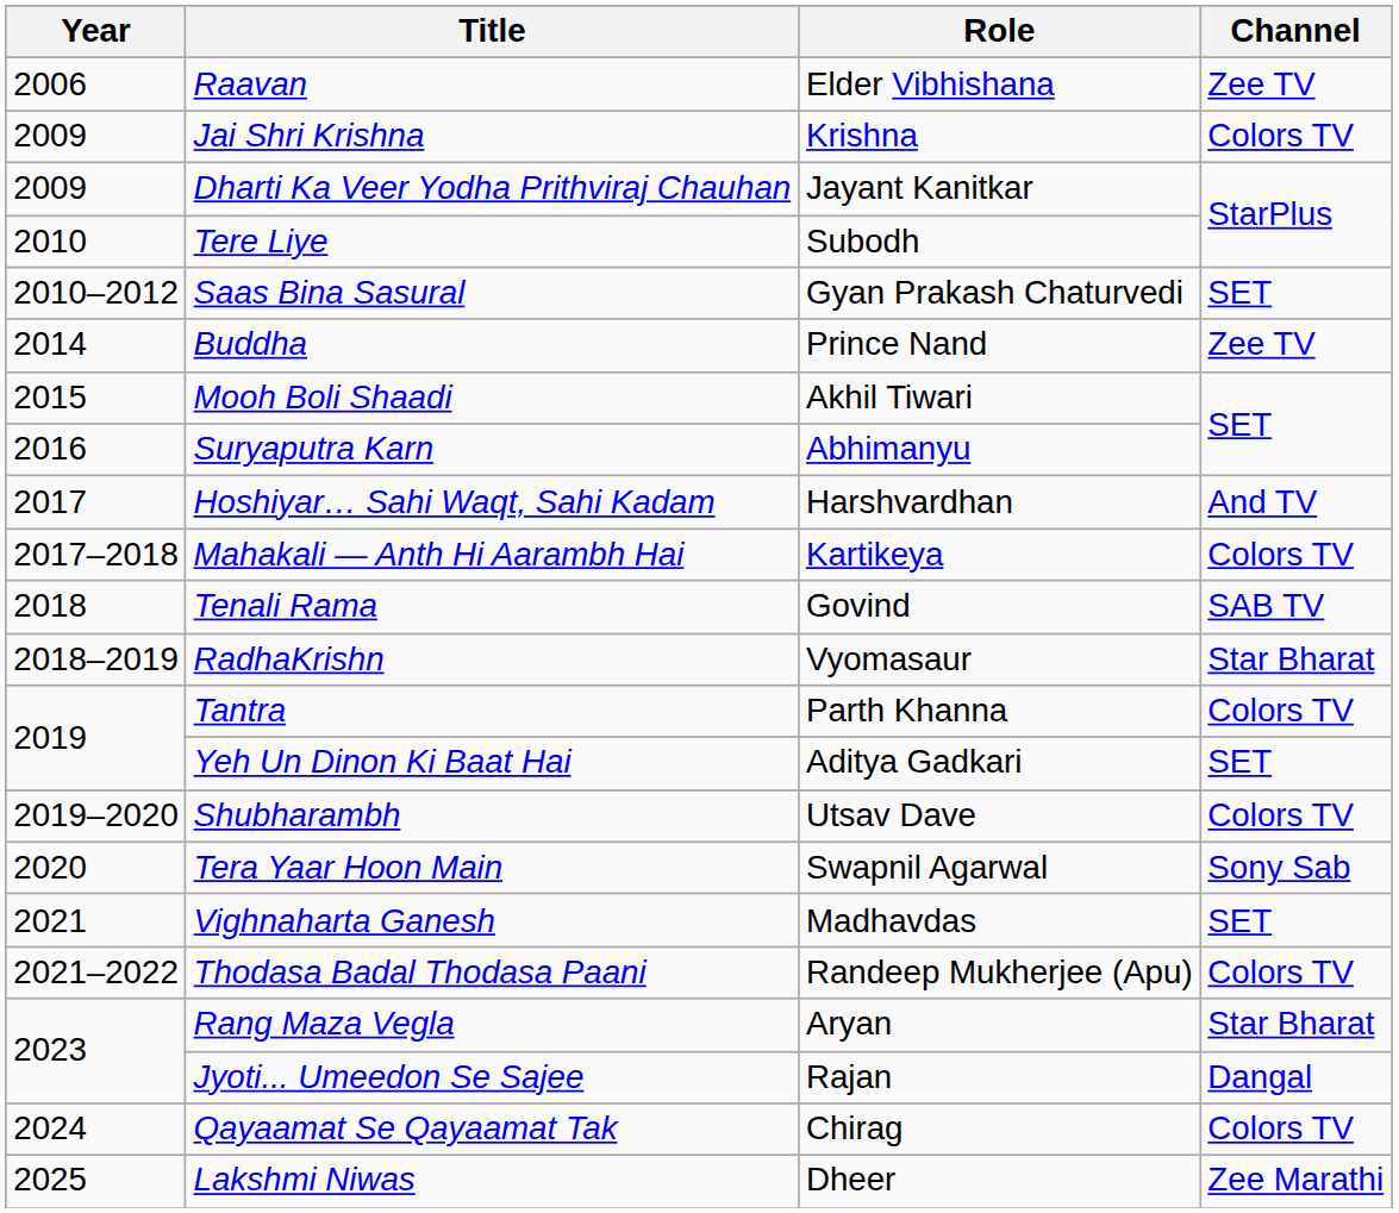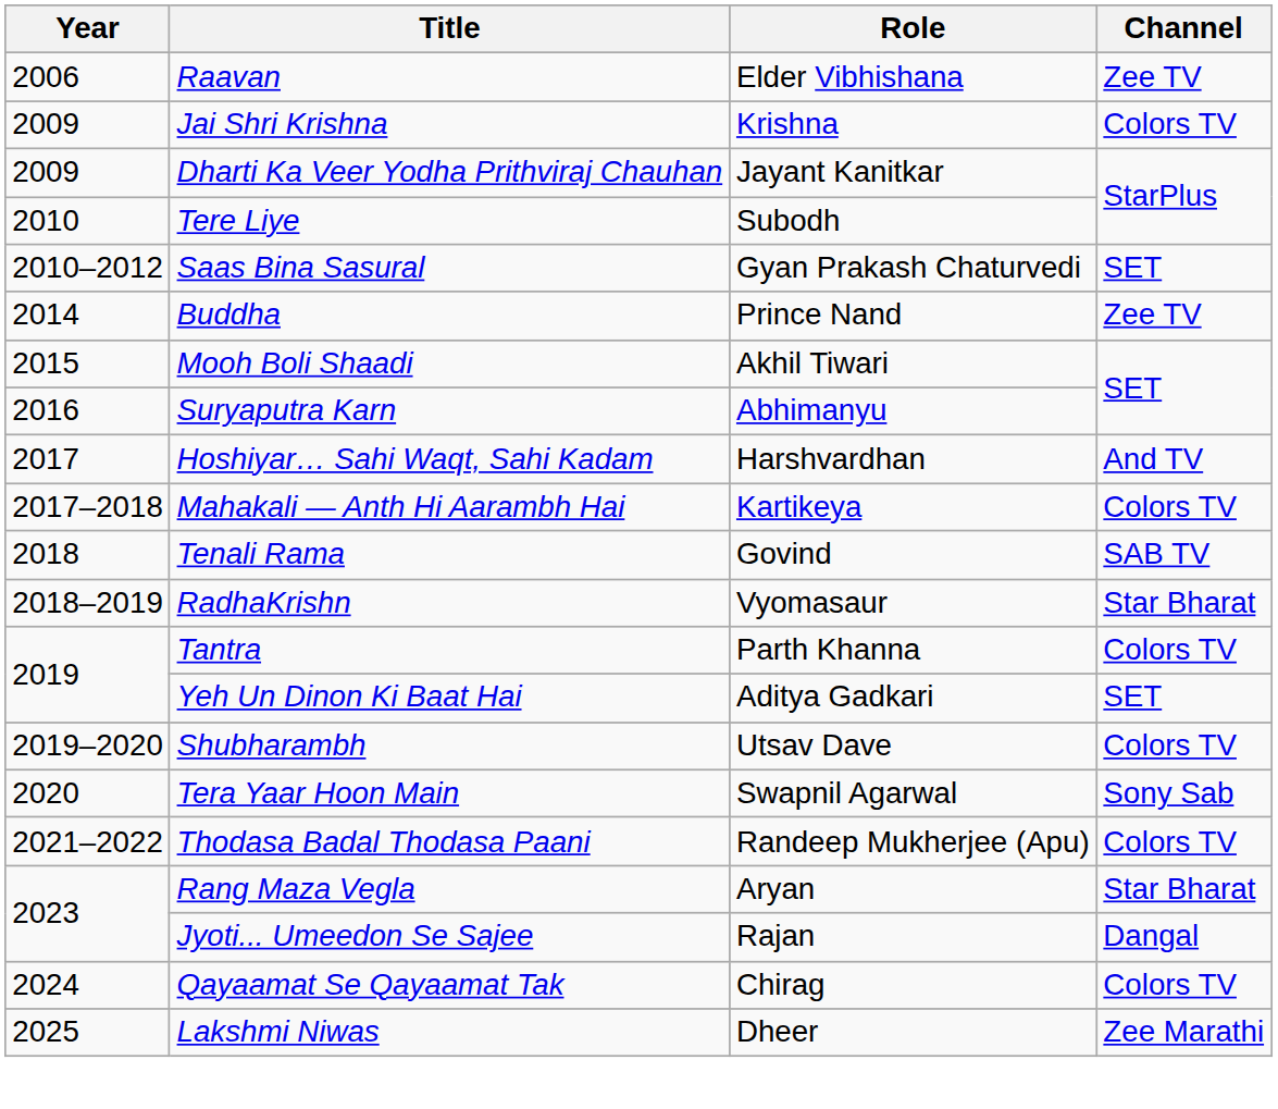 <table class="wikitable sortable">
 <tr>
 <th>Year</th>
 <th>Title</th>
 <th>Role</th>
 <th>Channel</th>
 </tr>
 <tr>
 <td>2006</td>
 <td><em><a href='#'>Raavan</a></em></td>
 <td>Elder <a href='#'>Vibhishana</a></td>
 <td><a href='#'>Zee TV</a></td>
 </tr>
 <tr>
 <td>2009</td>
 <td><em><a href='#'>Jai Shri Krishna</a></em></td>
 <td><a href='#'>Krishna</a></td>
 <td><a href='#'>Colors TV</a></td>
 </tr>
 <tr>
 <td>2009</td>
 <td><em><a href='#'>Dharti Ka Veer Yodha Prithviraj Chauhan</a></em></td>
 <td>Jayant Kanitkar</td>
 <td rowspan="2"><a href='#'>StarPlus</a></td>
 </tr>
 <tr>
 <td>2010</td>
 <td><em><a href='#'>Tere Liye</a></em></td>
 <td>Subodh</td>
 </tr>
 <tr>
 <td>2010–2012</td>
 <td><em><a href='#'>Saas Bina Sasural</a></em></td>
 <td>Gyan Prakash Chaturvedi</td>
 <td><a href='#'>SET</a></td>
 </tr>
 <tr>
 <td>2014</td>
 <td><em><a href='#'>Buddha</a></em></td>
 <td>Prince Nand</td>
 <td><a href='#'>Zee TV</a></td>
 </tr>
 <tr>
 <td>2015</td>
 <td><em><a href='#'>Mooh Boli Shaadi</a></em></td>
 <td>Akhil Tiwari</td>
 <td rowspan="2"><a href='#'>SET</a></td>
 </tr>
 <tr>
 <td>2016</td>
 <td><em><a href='#'>Suryaputra Karn</a></em></td>
 <td><a href='#'>Abhimanyu</a></td>
 </tr>
 <tr>
 <td>2017</td>
 <td><em><a href='#'>Hoshiyar… Sahi Waqt, Sahi Kadam</a></em></td>
 <td>Harshvardhan</td>
 <td><a href='#'>And TV</a></td>
 </tr>
 <tr>
 <td>2017–2018</td>
 <td><em><a href='#'>Mahakali — Anth Hi Aarambh Hai</a></em></td>
 <td><a href='#'>Kartikeya</a></td>
 <td><a href='#'>Colors TV</a></td>
 </tr>
 <tr>
 <td>2018</td>
 <td><em><a href='#'>Tenali Rama</a></em></td>
 <td>Govind</td>
 <td><a href='#'>SAB TV</a></td>
 </tr>
 <tr>
 <td>2018–2019</td>
 <td><em><a href='#'>RadhaKrishn</a></em></td>
 <td>Vyomasaur</td>
 <td><a href='#'>Star Bharat</a></td>
 </tr>
 <tr>
 <td rowspan="2">2019</td>
 <td><em><a href='#'>Tantra</a></em></td>
 <td>Parth Khanna</td>
 <td><a href='#'>Colors TV</a></td>
 </tr>
 <tr>
 <td><em><a href='#'>Yeh Un Dinon Ki Baat Hai</a></em></td>
 <td>Aditya Gadkari</td>
 <td><a href='#'>SET</a></td>
 </tr>
 <tr>
 <td>2019–2020</td>
 <td><em><a href='#'>Shubharambh</a></em></td>
 <td>Utsav Dave</td>
 <td><a href='#'>Colors TV</a></td>
 </tr>
 <tr>
 <td>2020</td>
 <td><em><a href='#'>Tera Yaar Hoon Main</a></em></td>
 <td>Swapnil Agarwal</td>
 <td><a href='#'>Sony Sab</a></td>
 </tr>
 <tr>
-<td>2021</td>
-<td><em><a href='#'>Vighnaharta Ganesh</a></em></td>
-<td>Madhavdas</td>
-<td><a href='#'>SET</a></td>
-</tr>
-<tr>
 <td>2021–2022</td>
 <td><em><a href='#'>Thodasa Badal Thodasa Paani</a></em></td>
 <td>Randeep Mukherjee (Apu)</td>
 <td><a href='#'>Colors TV</a></td>
 </tr>
 <tr>
 <td rowspan="2">2023</td>
 <td><em><a href='#'>Rang Maza Vegla</a></em></td>
 <td>Aryan</td>
 <td><a href='#'>Star Bharat</a></td>
 </tr>
 <tr>
 <td><em><a href='#'>Jyoti... Umeedon Se Sajee</a></em></td>
 <td>Rajan</td>
 <td><a href='#'>Dangal</a></td>
 </tr>
 <tr>
 <td>2024</td>
 <td><em><a href='#'>Qayaamat Se Qayaamat Tak</a></em></td>
 <td>Chirag</td>
 <td><a href='#'>Colors TV</a></td>
 </tr>
 <tr>
 <td>2025</td>
 <td><em><a href='#'>Lakshmi Niwas</a></em></td>
 <td>Dheer</td>
 <td><a href='#'>Zee Marathi</a></td>
 </tr>
 </table>
